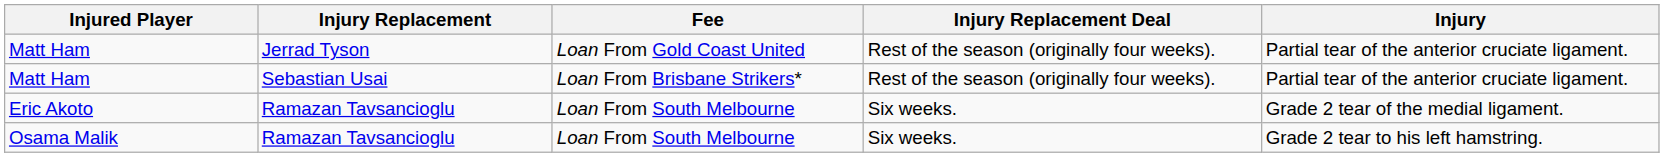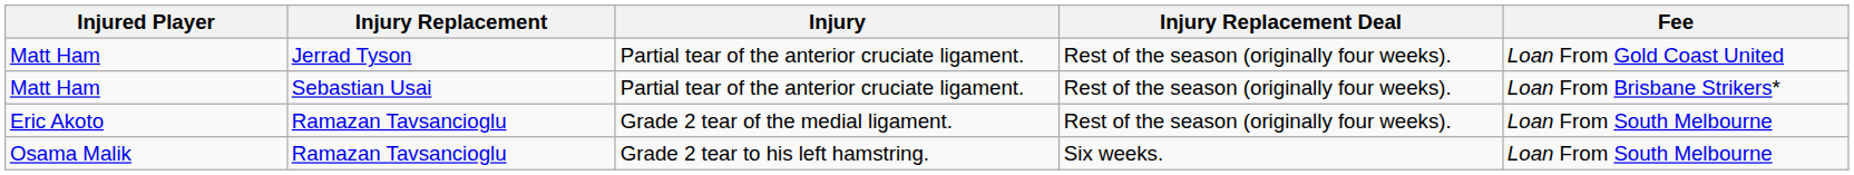 <table class="wikitable" style="text-align:center; font-size:95%;width:85%; text-align:left">
 <tr>
 <th width=80>Injured Player</th>
 <th width=80>Injury Replacement</th>
+<th width=130>Injury</th>
+<th width=130>Injury Replacement Deal</th>
 <th width=100>Fee</th>
-<th width=130>Injury Replacement Deal</th>
-<th width=130>Injury</th>
 </tr>
 <tr>
 <td> <a href='#'>Matt Ham</a></td>
 <td> <a href='#'>Jerrad Tyson</a></td>
+<td>Partial tear of the anterior cruciate ligament.</td>
+<td>Rest of the season (originally four weeks).</td>
 <td><em>Loan</em> From <a href='#'>Gold Coast United</a></td>
-<td>Rest of the season (originally four weeks).</td>
-<td>Partial tear of the anterior cruciate ligament.</td>
 </tr>
 <tr>
 <td> <a href='#'>Matt Ham</a></td>
 <td> <a href='#'>Sebastian Usai</a></td>
+<td>Partial tear of the anterior cruciate ligament.</td>
+<td>Rest of the season (originally four weeks).</td>
 <td><em>Loan</em> From <a href='#'>Brisbane Strikers</a>*</td>
-<td>Rest of the season (originally four weeks).</td>
-<td>Partial tear of the anterior cruciate ligament.</td>
 </tr>
 <tr>
 <td> <a href='#'>Eric Akoto</a></td>
 <td> <a href='#'>Ramazan Tavsancioglu</a></td>
+<td>Grade 2 tear of the medial ligament.</td>
+<td>Rest of the season (originally four weeks).</td>
 <td><em>Loan</em> From <a href='#'>South Melbourne</a></td>
-<td>Six weeks.</td>
-<td>Grade 2 tear of the medial ligament.</td>
 </tr>
 <tr>
 <td> <a href='#'>Osama Malik</a></td>
 <td> <a href='#'>Ramazan Tavsancioglu</a></td>
+<td>Grade 2 tear to his left hamstring.</td>
+<td>Six weeks.</td>
 <td><em>Loan</em> From <a href='#'>South Melbourne</a></td>
-<td>Six weeks.</td>
-<td>Grade 2 tear to his left hamstring.</td>
 </tr>
 </table>
